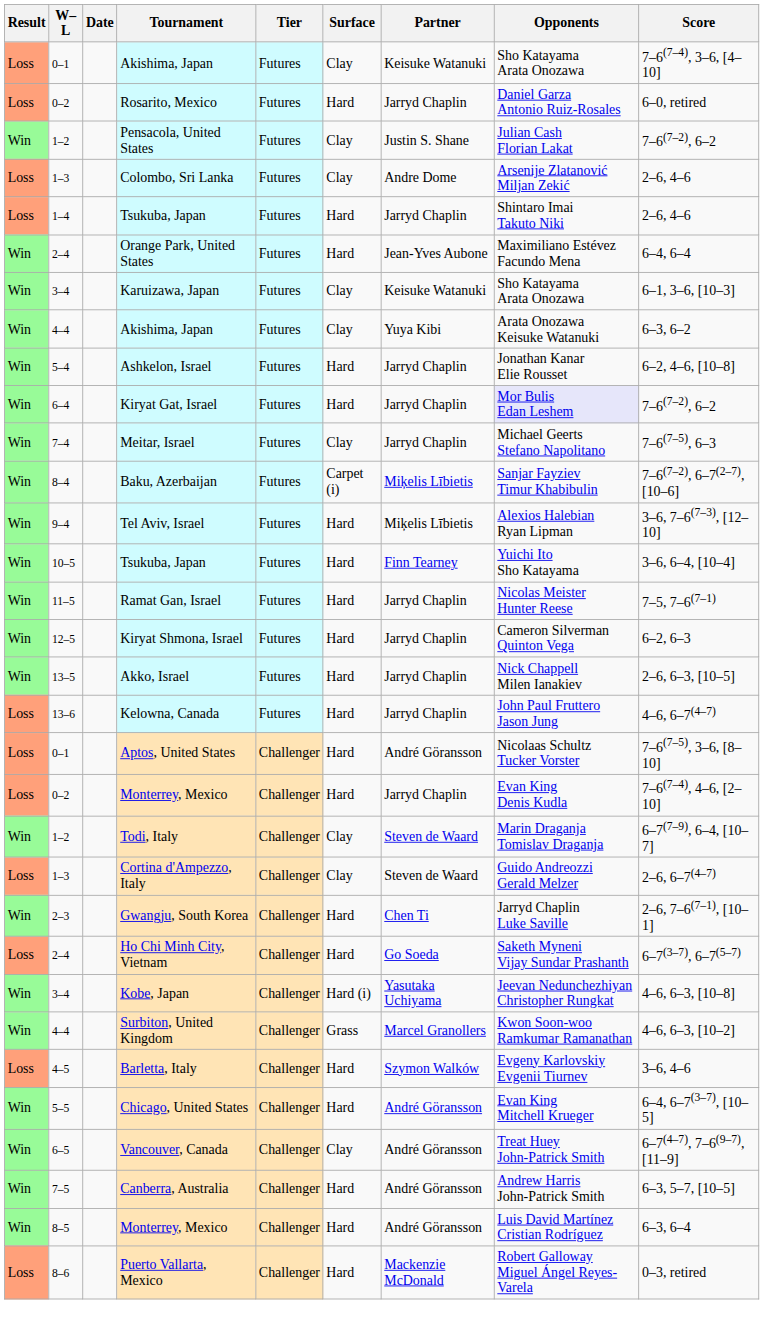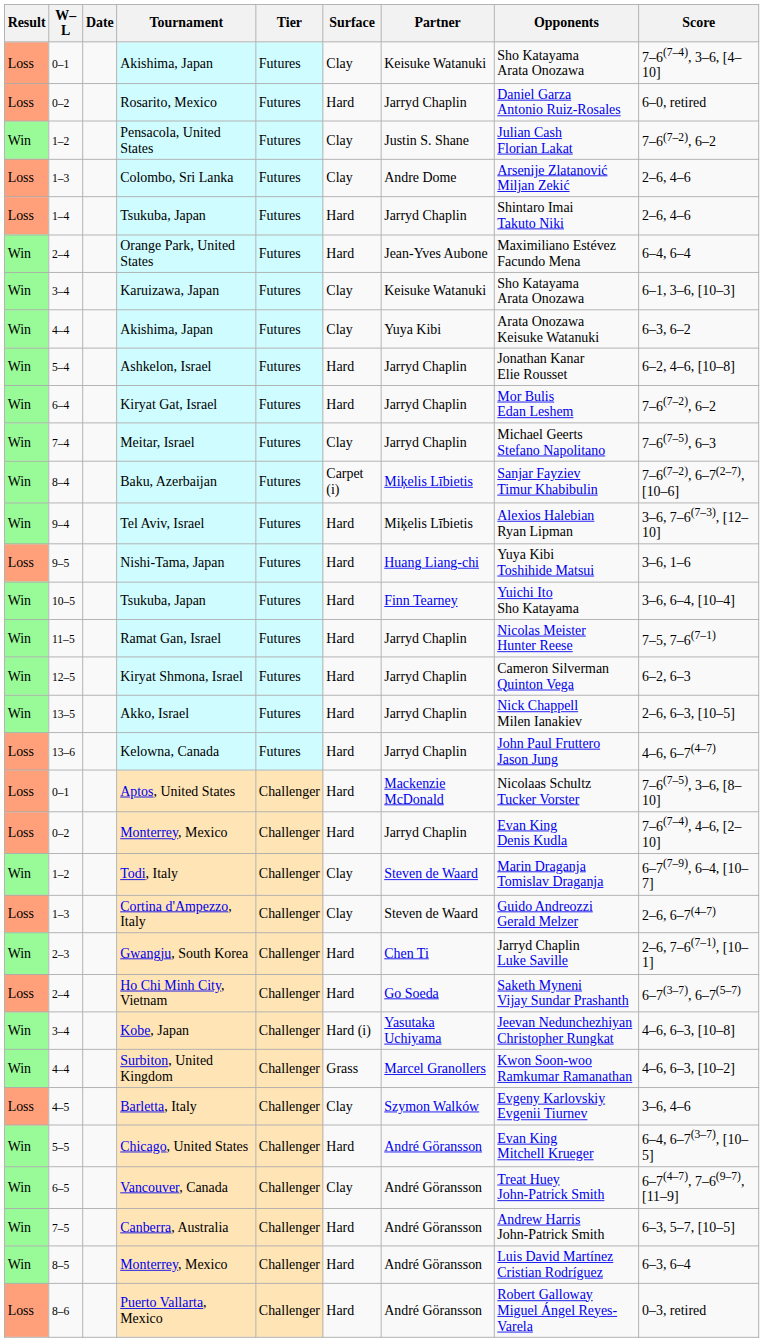 <table class="sortable wikitable">
 <tr>
 <th>Result</th>
 <th class="unsortable">W–L</th>
 <th>Date</th>
 <th>Tournament</th>
 <th>Tier</th>
 <th>Surface</th>
 <th>Partner</th>
 <th>Opponents</th>
 <th class="unsortable">Score</th>
 </tr>
 <tr>
 <td style="background:#ffa07a;">Loss</td>
 <td><small>0–1</small></td>
 <td></td>
 <td style="background:#cffcff;">Akishima, Japan</td>
 <td style="background:#cffcff;">Futures</td>
 <td>Clay</td>
 <td> Keisuke Watanuki</td>
 <td> Sho Katayama<br> Arata Onozawa</td>
 <td>7–6<sup>(7–4)</sup>, 3–6, [4–10]</td>
 </tr>
 <tr>
 <td style="background:#ffa07a;">Loss</td>
 <td><small>0–2</small></td>
 <td></td>
 <td style="background:#cffcff;">Rosarito, Mexico</td>
 <td style="background:#cffcff;">Futures</td>
 <td>Hard</td>
 <td> Jarryd Chaplin</td>
 <td> <a href='#'>Daniel Garza</a><br> <a href='#'>Antonio Ruiz-Rosales</a></td>
 <td>6–0, retired</td>
 </tr>
 <tr>
 <td style="background:#98fb98;">Win</td>
 <td><small>1–2</small></td>
 <td></td>
 <td style="background:#cffcff;">Pensacola, United States</td>
 <td style="background:#cffcff;">Futures</td>
 <td>Clay</td>
 <td> Justin S. Shane</td>
 <td> <a href='#'>Julian Cash</a><br> <a href='#'>Florian Lakat</a></td>
 <td>7–6<sup>(7–2)</sup>, 6–2</td>
 </tr>
 <tr>
 <td style="background:#ffa07a;">Loss</td>
 <td><small>1–3</small></td>
 <td></td>
 <td style="background:#cffcff;">Colombo, Sri Lanka</td>
 <td style="background:#cffcff;">Futures</td>
 <td>Clay</td>
 <td> Andre Dome</td>
 <td> <a href='#'>Arsenije Zlatanović</a><br> <a href='#'>Miljan Zekić</a></td>
 <td>2–6, 4–6</td>
 </tr>
 <tr>
 <td style="background:#ffa07a;">Loss</td>
 <td><small>1–4</small></td>
 <td></td>
 <td style="background:#cffcff;">Tsukuba, Japan</td>
 <td style="background:#cffcff;">Futures</td>
 <td>Hard</td>
 <td> Jarryd Chaplin</td>
 <td> Shintaro Imai<br> <a href='#'>Takuto Niki</a></td>
 <td>2–6, 4–6</td>
 </tr>
 <tr>
 <td style="background:#98fb98;">Win</td>
 <td><small>2–4</small></td>
 <td></td>
 <td style="background:#cffcff;">Orange Park, United States</td>
 <td style="background:#cffcff;">Futures</td>
 <td>Hard</td>
 <td> Jean-Yves Aubone</td>
 <td> Maximiliano Estévez<br> Facundo Mena</td>
 <td>6–4, 6–4</td>
 </tr>
 <tr>
 <td style="background:#98fb98;">Win</td>
 <td><small>3–4</small></td>
 <td></td>
 <td style="background:#cffcff;">Karuizawa, Japan</td>
 <td style="background:#cffcff;">Futures</td>
 <td>Clay</td>
 <td> Keisuke Watanuki</td>
 <td> Sho Katayama<br> Arata Onozawa</td>
 <td>6–1, 3–6, [10–3]</td>
 </tr>
 <tr>
 <td style="background:#98fb98;">Win</td>
 <td><small>4–4</small></td>
 <td></td>
 <td style="background:#cffcff;">Akishima, Japan</td>
 <td style="background:#cffcff;">Futures</td>
 <td>Clay</td>
 <td> Yuya Kibi</td>
 <td> Arata Onozawa<br> Keisuke Watanuki</td>
 <td>6–3, 6–2</td>
 </tr>
 <tr>
 <td style="background:#98fb98;">Win</td>
 <td><small>5–4</small></td>
 <td></td>
 <td style="background:#cffcff;">Ashkelon, Israel</td>
 <td style="background:#cffcff;">Futures</td>
 <td>Hard</td>
 <td> Jarryd Chaplin</td>
 <td> Jonathan Kanar<br> Elie Rousset</td>
 <td>6–2, 4–6, [10–8]</td>
 </tr>
 <tr>
 <td style="background:#98fb98;">Win</td>
 <td><small>6–4</small></td>
 <td></td>
 <td style="background:#cffcff;">Kiryat Gat, Israel</td>
 <td style="background:#cffcff;">Futures</td>
 <td>Hard</td>
 <td> Jarryd Chaplin</td>
-<td style="background: lavender;"> <a href='#'>Mor Bulis</a><br> <a href='#'>Edan Leshem</a></td>
+<td> <a href='#'>Mor Bulis</a><br> <a href='#'>Edan Leshem</a></td>
 <td>7–6<sup>(7–2)</sup>, 6–2</td>
 </tr>
 <tr>
 <td style="background:#98fb98;">Win</td>
 <td><small>7–4</small></td>
 <td></td>
 <td style="background:#cffcff;">Meitar, Israel</td>
 <td style="background:#cffcff;">Futures</td>
 <td>Clay</td>
 <td> Jarryd Chaplin</td>
 <td> Michael Geerts<br> <a href='#'>Stefano Napolitano</a></td>
 <td>7–6<sup>(7–5)</sup>, 6–3</td>
 </tr>
 <tr>
 <td style="background:#98fb98;">Win</td>
 <td><small>8–4</small></td>
 <td></td>
 <td style="background:#cffcff;">Baku, Azerbaijan</td>
 <td style="background:#cffcff;">Futures</td>
 <td>Carpet (i)</td>
 <td> <a href='#'>Miķelis Lībietis</a></td>
 <td> <a href='#'>Sanjar Fayziev</a><br> <a href='#'>Timur Khabibulin</a></td>
 <td>7–6<sup>(7–2)</sup>, 6–7<sup>(2–7)</sup>, [10–6]</td>
 </tr>
 <tr>
 <td style="background:#98fb98;">Win</td>
 <td><small>9–4</small></td>
 <td></td>
 <td style="background:#cffcff;">Tel Aviv, Israel</td>
 <td style="background:#cffcff;">Futures</td>
 <td>Hard</td>
 <td> Miķelis Lībietis</td>
 <td> <a href='#'>Alexios Halebian</a><br> Ryan Lipman</td>
 <td>3–6, 7–6<sup>(7–3)</sup>, [12–10]</td>
+</tr>
+<tr>
+<td style="background:#ffa07a;">Loss</td>
+<td><small>9–5</small></td>
+<td></td>
+<td style="background:#cffcff;">Nishi-Tama, Japan</td>
+<td style="background:#cffcff;">Futures</td>
+<td>Hard</td>
+<td> <a href='#'>Huang Liang-chi</a></td>
+<td> Yuya Kibi<br> <a href='#'>Toshihide Matsui</a></td>
+<td>3–6, 1–6</td>
 </tr>
 <tr>
 <td style="background:#98fb98;">Win</td>
 <td><small>10–5</small></td>
 <td></td>
 <td style="background:#cffcff;">Tsukuba, Japan</td>
 <td style="background:#cffcff;">Futures</td>
 <td>Hard</td>
 <td> <a href='#'>Finn Tearney</a></td>
 <td> <a href='#'>Yuichi Ito</a><br> Sho Katayama</td>
 <td>3–6, 6–4, [10–4]</td>
 </tr>
 <tr>
 <td style="background:#98fb98;">Win</td>
 <td><small>11–5</small></td>
 <td></td>
 <td style="background:#cffcff;">Ramat Gan, Israel</td>
 <td style="background:#cffcff;">Futures</td>
 <td>Hard</td>
 <td> Jarryd Chaplin</td>
 <td> <a href='#'>Nicolas Meister</a><br> <a href='#'>Hunter Reese</a></td>
 <td>7–5, 7–6<sup>(7–1)</sup></td>
 </tr>
 <tr>
 <td style="background:#98fb98;">Win</td>
 <td><small>12–5</small></td>
 <td></td>
 <td style="background:#cffcff;">Kiryat Shmona, Israel</td>
 <td style="background:#cffcff;">Futures</td>
 <td>Hard</td>
 <td> Jarryd Chaplin</td>
 <td> Cameron Silverman<br> <a href='#'>Quinton Vega</a></td>
 <td>6–2, 6–3</td>
 </tr>
 <tr>
 <td style="background:#98fb98;">Win</td>
 <td><small>13–5</small></td>
 <td></td>
 <td style="background:#cffcff;">Akko, Israel</td>
 <td style="background:#cffcff;">Futures</td>
 <td>Hard</td>
 <td> Jarryd Chaplin</td>
 <td> <a href='#'>Nick Chappell</a><br> Milen Ianakiev</td>
 <td>2–6, 6–3, [10–5]</td>
 </tr>
 <tr>
 <td style="background:#ffa07a;">Loss</td>
 <td><small>13–6</small></td>
 <td></td>
 <td style="background:#cffcff;">Kelowna, Canada</td>
 <td style="background:#cffcff;">Futures</td>
 <td>Hard</td>
 <td> Jarryd Chaplin</td>
 <td> <a href='#'>John Paul Fruttero</a><br> <a href='#'>Jason Jung</a></td>
 <td>4–6, 6–7<sup>(4–7)</sup></td>
 </tr>
 <tr>
 <td style="background:#ffa07a;">Loss</td>
 <td><small>0–1</small></td>
 <td><a href='#'></a></td>
 <td style="background:moccasin;"><a href='#'>Aptos</a>, United States</td>
 <td style="background:moccasin;">Challenger</td>
 <td>Hard</td>
-<td> André Göransson</td>
+<td> <a href='#'>Mackenzie McDonald</a></td>
 <td> Nicolaas Schultz<br> <a href='#'>Tucker Vorster</a></td>
 <td>7–6<sup>(7–5)</sup>, 3–6, [8–10]</td>
 </tr>
 <tr>
 <td style="background:#ffa07a;">Loss</td>
 <td><small>0–2</small></td>
 <td><a href='#'></a></td>
 <td style="background:moccasin;"><a href='#'>Monterrey</a>, Mexico</td>
 <td style="background:moccasin;">Challenger</td>
 <td>Hard</td>
 <td> Jarryd Chaplin</td>
 <td> <a href='#'>Evan King</a><br> <a href='#'>Denis Kudla</a></td>
 <td>7–6<sup>(7–4)</sup>, 4–6, [2–10]</td>
 </tr>
 <tr>
 <td style="background:#98fb98;">Win</td>
 <td><small>1–2</small></td>
 <td><a href='#'></a></td>
 <td style="background:moccasin;"><a href='#'>Todi</a>, Italy</td>
 <td style="background:moccasin;">Challenger</td>
 <td>Clay</td>
 <td> <a href='#'>Steven de Waard</a></td>
 <td> <a href='#'>Marin Draganja</a><br> <a href='#'>Tomislav Draganja</a></td>
 <td>6–7<sup>(7–9)</sup>, 6–4, [10–7]</td>
 </tr>
 <tr>
 <td style="background:#ffa07a;">Loss</td>
 <td><small>1–3</small></td>
 <td><a href='#'></a></td>
 <td style="background:moccasin;"><a href='#'>Cortina d'Ampezzo</a>, Italy</td>
 <td style="background:moccasin;">Challenger</td>
 <td>Clay</td>
 <td> Steven de Waard</td>
 <td> <a href='#'>Guido Andreozzi</a><br> <a href='#'>Gerald Melzer</a></td>
 <td>2–6, 6–7<sup>(4–7)</sup></td>
 </tr>
 <tr>
 <td style="background:#98fb98;">Win</td>
 <td><small>2–3</small></td>
 <td><a href='#'></a></td>
 <td style="background:moccasin;"><a href='#'>Gwangju</a>, South Korea</td>
 <td style="background:moccasin;">Challenger</td>
 <td>Hard</td>
 <td> <a href='#'>Chen Ti</a></td>
 <td> Jarryd Chaplin<br> <a href='#'>Luke Saville</a></td>
 <td>2–6, 7–6<sup>(7–1)</sup>, [10–1]</td>
 </tr>
 <tr>
 <td style="background:#ffa07a;">Loss</td>
 <td><small>2–4</small></td>
 <td><a href='#'></a></td>
 <td style="background:moccasin;"><a href='#'>Ho Chi Minh City</a>, Vietnam</td>
 <td style="background:moccasin;">Challenger</td>
 <td>Hard</td>
 <td> <a href='#'>Go Soeda</a></td>
 <td> <a href='#'>Saketh Myneni</a><br> <a href='#'>Vijay Sundar Prashanth</a></td>
 <td>6–7<sup>(3–7)</sup>, 6–7<sup>(5–7)</sup></td>
 </tr>
 <tr>
 <td style="background:#98fb98;">Win</td>
 <td><small>3–4</small></td>
 <td><a href='#'></a></td>
 <td style="background:moccasin;"><a href='#'>Kobe</a>, Japan</td>
 <td style="background:moccasin;">Challenger</td>
 <td>Hard (i)</td>
 <td> <a href='#'>Yasutaka Uchiyama</a></td>
 <td> <a href='#'>Jeevan Nedunchezhiyan</a><br> <a href='#'>Christopher Rungkat</a></td>
 <td>4–6, 6–3, [10–8]</td>
 </tr>
 <tr>
 <td style="background:#98fb98;">Win</td>
 <td><small>4–4</small></td>
 <td><a href='#'></a></td>
 <td style="background:moccasin;"><a href='#'>Surbiton</a>, United Kingdom</td>
 <td style="background:moccasin;">Challenger</td>
 <td>Grass</td>
 <td> <a href='#'>Marcel Granollers</a></td>
 <td> <a href='#'>Kwon Soon-woo</a> <br>  <a href='#'>Ramkumar Ramanathan</a></td>
 <td>4–6, 6–3, [10–2]</td>
 </tr>
 <tr>
 <td style="background:#ffa07a;">Loss</td>
 <td><small>4–5</small></td>
 <td><a href='#'></a></td>
 <td style="background:moccasin;"><a href='#'>Barletta</a>, Italy</td>
 <td style="background:moccasin;">Challenger</td>
-<td>Hard</td>
+<td>Clay</td>
 <td> <a href='#'>Szymon Walków</a></td>
 <td> <a href='#'>Evgeny Karlovskiy</a><br> <a href='#'>Evgenii Tiurnev</a></td>
 <td>3–6, 4–6</td>
 </tr>
 <tr>
 <td style="background:#98fb98;">Win</td>
 <td><small>5–5</small></td>
 <td><a href='#'></a></td>
 <td style="background:moccasin;"><a href='#'>Chicago</a>, United States</td>
 <td style="background:moccasin;">Challenger</td>
 <td>Hard</td>
 <td> <a href='#'>André Göransson</a></td>
 <td> <a href='#'>Evan King</a><br> <a href='#'>Mitchell Krueger</a></td>
 <td>6–4, 6–7<sup>(3–7)</sup>, [10–5]</td>
 </tr>
 <tr>
 <td style="background:#98fb98;">Win</td>
 <td><small>6–5</small></td>
 <td><a href='#'></a></td>
 <td style="background:moccasin;"><a href='#'>Vancouver</a>, Canada</td>
 <td style="background:moccasin;">Challenger</td>
 <td>Clay</td>
 <td> André Göransson</td>
 <td> <a href='#'>Treat Huey</a><br> <a href='#'>John-Patrick Smith</a></td>
 <td>6–7<sup>(4–7)</sup>, 7–6<sup>(9–7)</sup>, [11–9]</td>
 </tr>
 <tr>
 <td style="background:#98fb98;">Win</td>
 <td><small>7–5</small></td>
 <td><a href='#'></a></td>
 <td style="background:moccasin;"><a href='#'>Canberra</a>, Australia</td>
 <td style="background:moccasin;">Challenger</td>
 <td>Hard</td>
 <td> André Göransson</td>
 <td> <a href='#'>Andrew Harris</a><br> John-Patrick Smith</td>
 <td>6–3, 5–7, [10–5]</td>
 </tr>
 <tr>
 <td style="background:#98fb98;">Win</td>
 <td><small>8–5</small></td>
 <td><a href='#'></a></td>
 <td style="background:moccasin;"><a href='#'>Monterrey</a>, Mexico</td>
 <td style="background:moccasin;">Challenger</td>
 <td>Hard</td>
 <td> André Göransson</td>
 <td> <a href='#'>Luis David Martínez</a><br> <a href='#'>Cristian Rodríguez</a></td>
 <td>6–3, 6–4</td>
 </tr>
 <tr>
 <td style="background:#ffa07a;">Loss</td>
 <td><small>8–6</small></td>
 <td><a href='#'></a></td>
 <td style="background:moccasin;"><a href='#'>Puerto Vallarta</a>, Mexico</td>
 <td style="background:moccasin;">Challenger</td>
 <td>Hard</td>
-<td> <a href='#'>Mackenzie McDonald</a></td>
+<td> André Göransson</td>
 <td> <a href='#'>Robert Galloway</a><br> <a href='#'>Miguel Ángel Reyes-Varela</a></td>
 <td>0–3, retired</td>
 </tr>
 </table>
